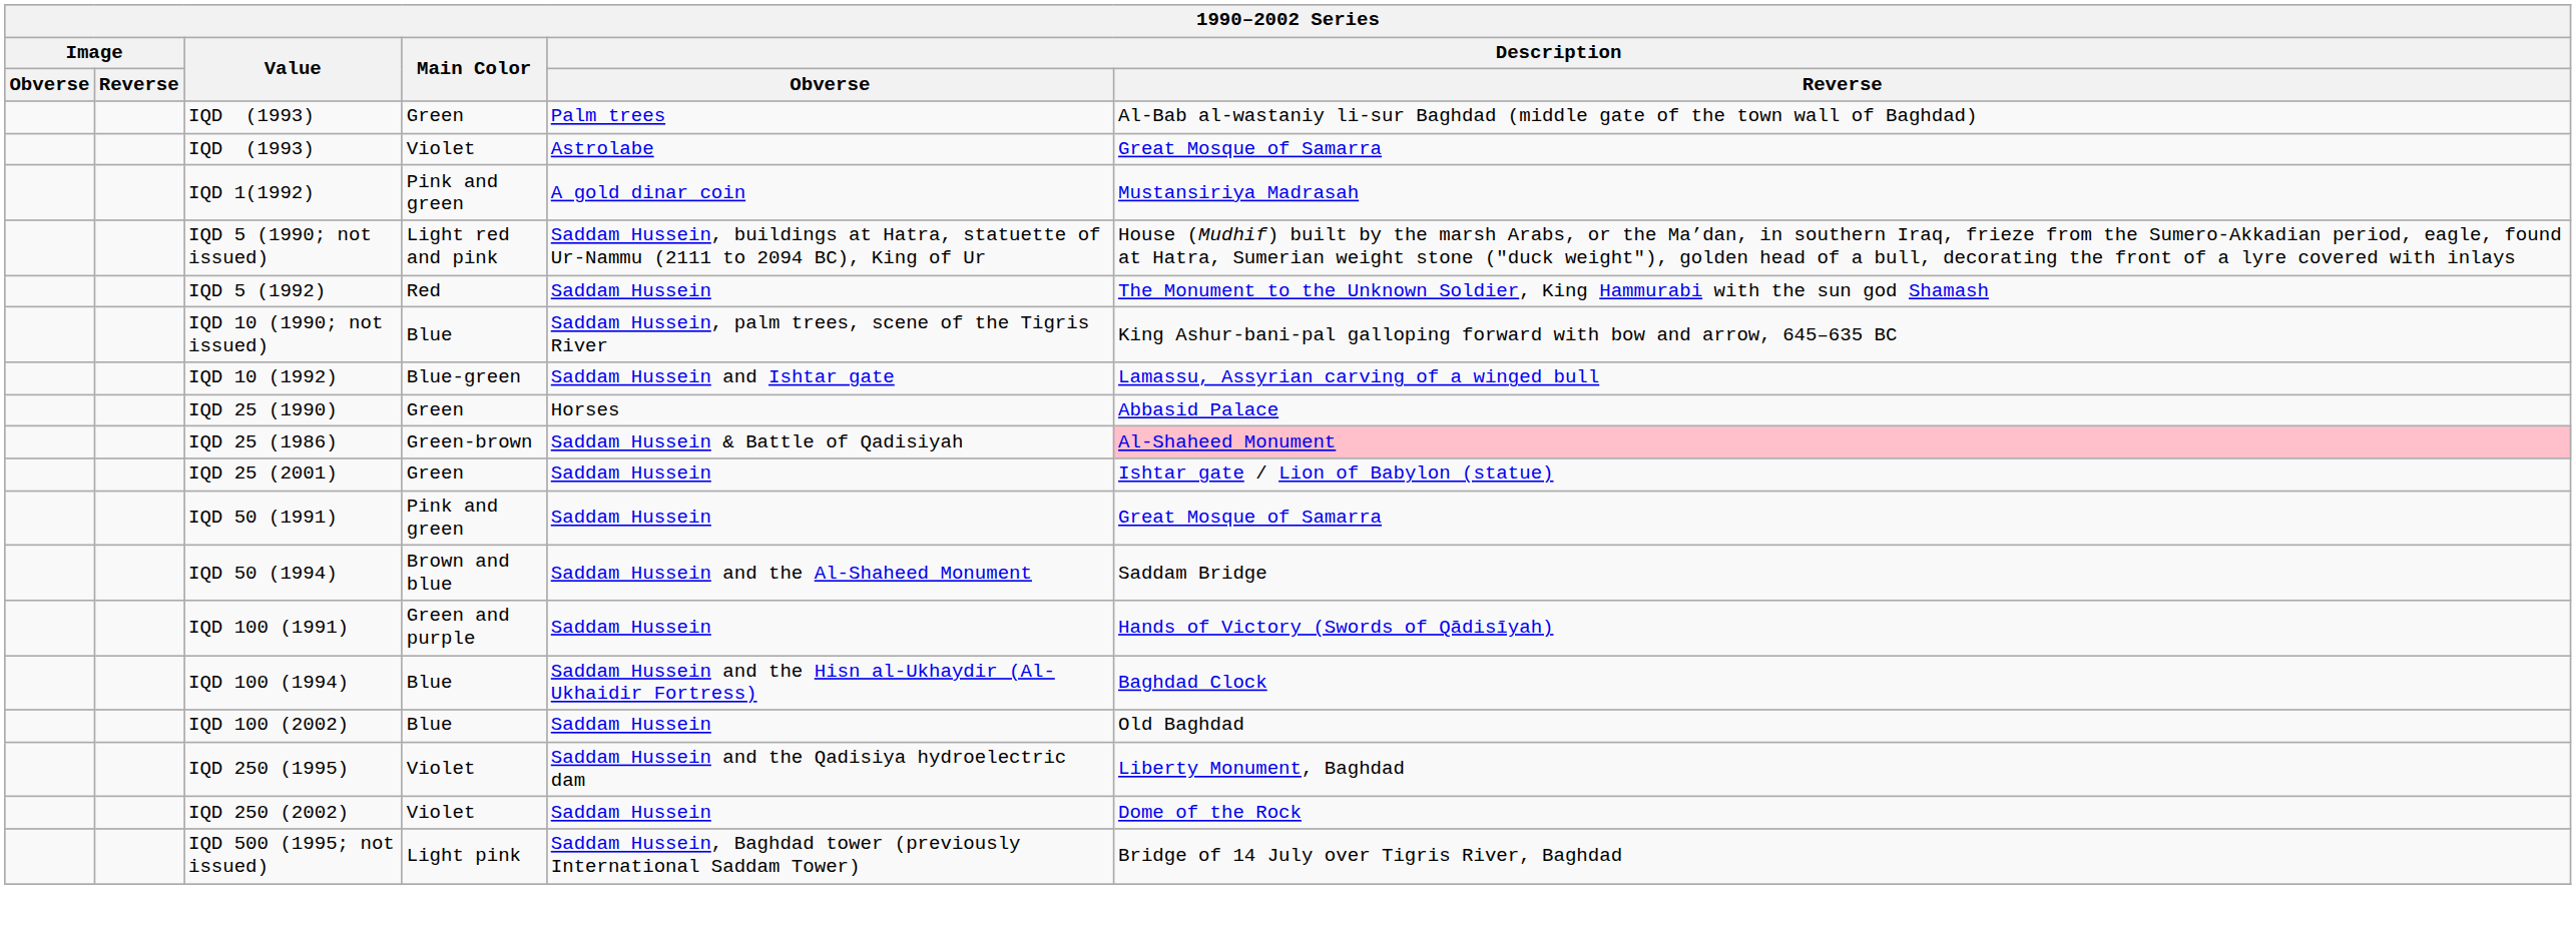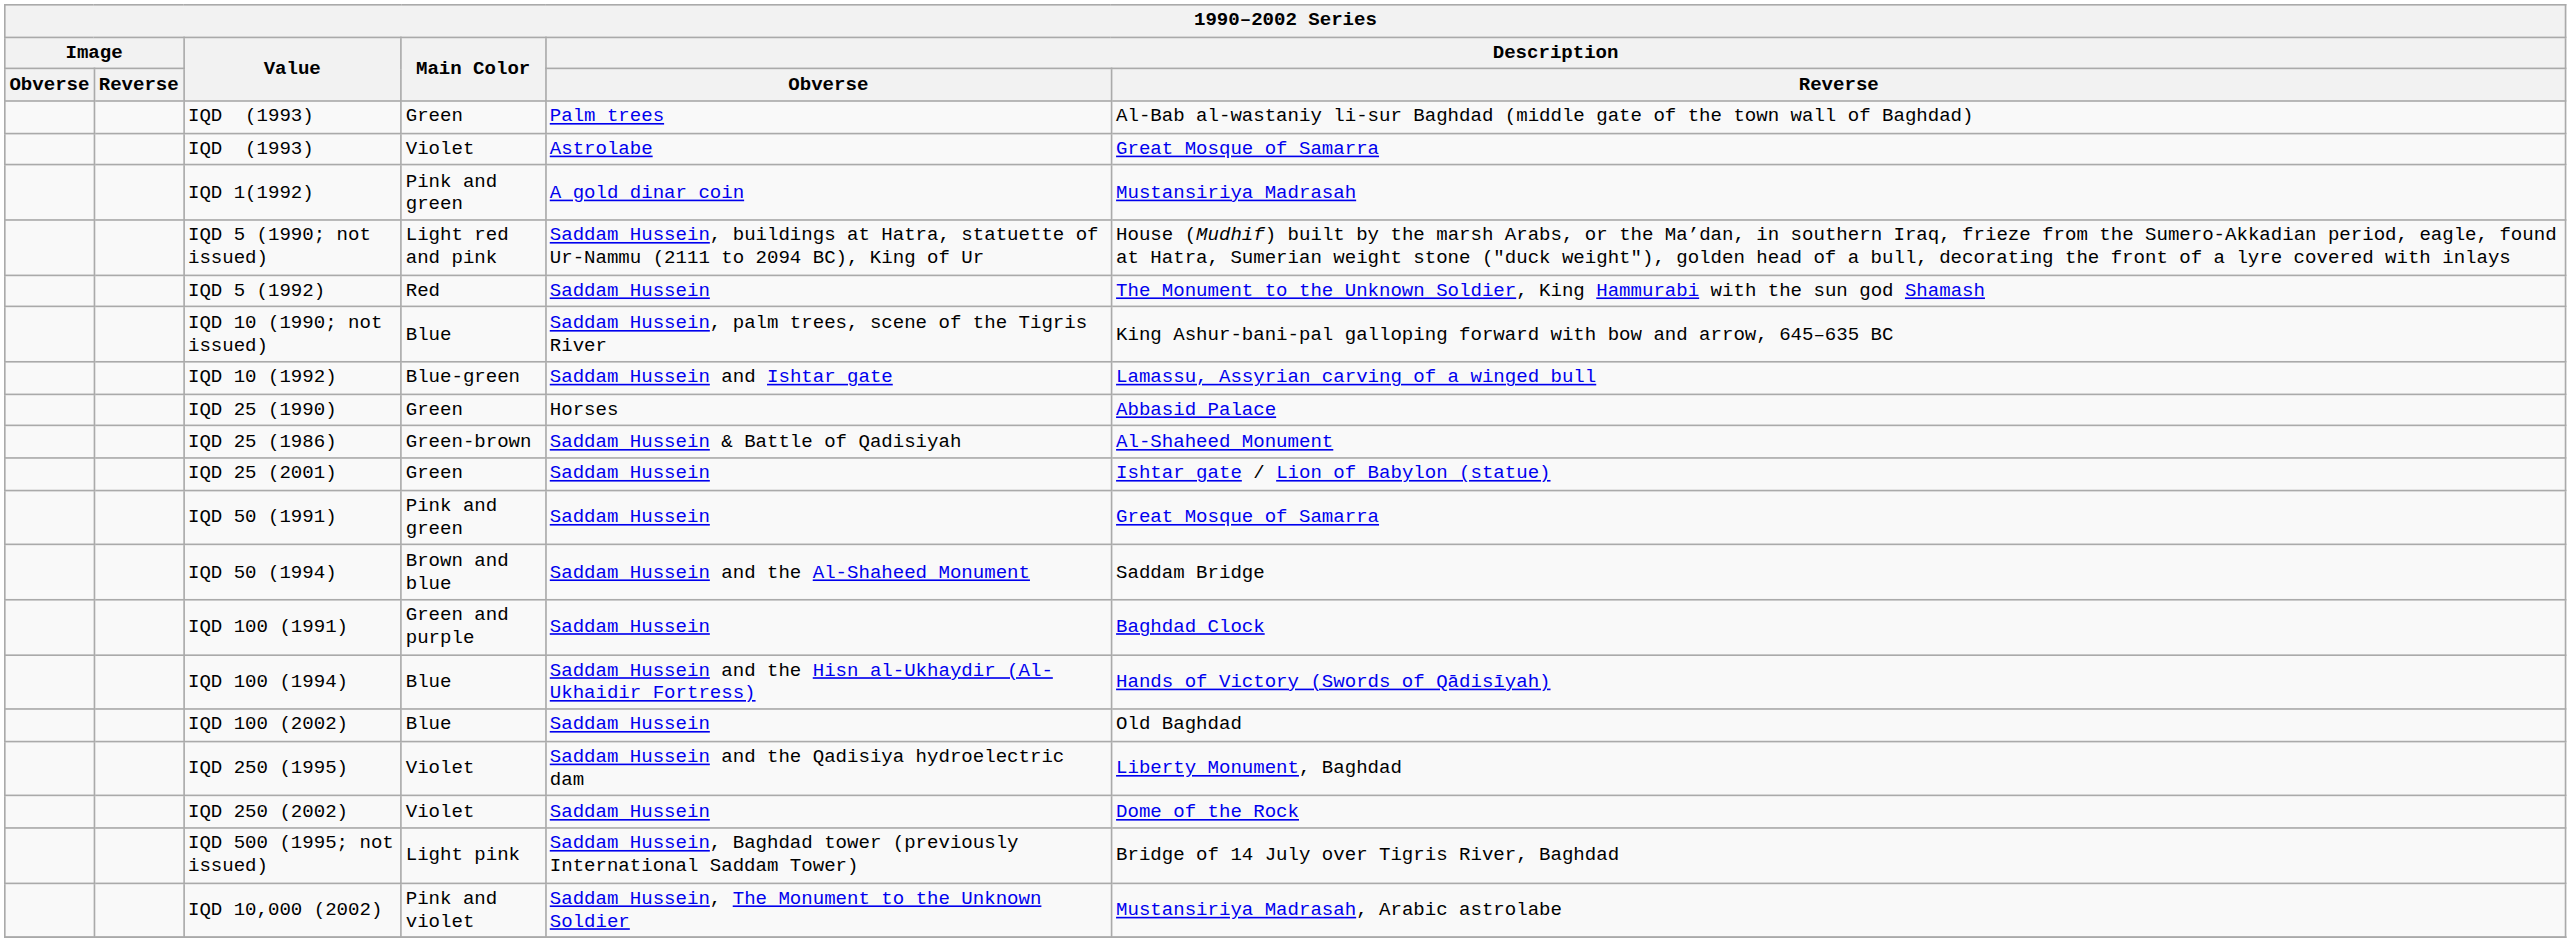 <table class="wikitable" style="font-size: 90%">
 <tr>
 <th colspan=6>1990–2002 Series</th>
 </tr>
 <tr>
 <th colspan=2>Image</th>
 <th rowspan=2>Value</th>
 <th rowspan=2>Main Color</th>
 <th colspan=2>Description</th>
 </tr>
 <tr>
 <th>Obverse</th>
 <th>Reverse</th>
 <th>Obverse</th>
 <th>Reverse</th>
 </tr>
 <tr>
 <td></td>
 <td></td>
 <td>IQD  (1993)</td>
 <td>Green</td>
 <td><a href='#'>Palm trees</a></td>
 <td>Al-Bab al-wastaniy li-sur Baghdad (middle gate of the town wall of Baghdad)</td>
 </tr>
 <tr>
 <td></td>
 <td></td>
 <td>IQD  (1993)</td>
 <td>Violet</td>
 <td><a href='#'>Astrolabe</a></td>
 <td><a href='#'>Great Mosque of Samarra</a></td>
 </tr>
 <tr>
 <td></td>
 <td></td>
 <td>IQD 1(1992)</td>
 <td>Pink and green</td>
 <td><a href='#'>A gold dinar coin</a></td>
 <td><a href='#'>Mustansiriya Madrasah</a></td>
 </tr>
 <tr>
 <td></td>
 <td></td>
 <td>IQD 5 (1990; not issued)</td>
 <td>Light red and pink</td>
 <td><a href='#'>Saddam Hussein</a>, buildings at Hatra, statuette of Ur-Nammu (2111 to 2094 BC), King of Ur</td>
 <td>House (<em>Mudhif</em>) built by the marsh Arabs, or the Ma’dan, in southern Iraq, frieze from the Sumero-Akkadian period, eagle, found at Hatra, Sumerian weight stone ("duck weight"), golden head of a bull, decorating the front of a lyre covered with inlays</td>
 </tr>
 <tr>
 <td></td>
 <td></td>
 <td>IQD 5 (1992)</td>
 <td>Red</td>
 <td><a href='#'>Saddam Hussein</a></td>
 <td><a href='#'>The Monument to the Unknown Soldier</a>, King <a href='#'>Hammurabi</a> with the sun god <a href='#'>Shamash</a></td>
 </tr>
 <tr>
 <td></td>
 <td></td>
 <td>IQD 10 (1990; not issued)</td>
 <td>Blue</td>
 <td><a href='#'>Saddam Hussein</a>, palm trees, scene of the Tigris River</td>
 <td>King Ashur-bani-pal galloping forward with bow and arrow, 645–635 BC</td>
 </tr>
 <tr>
 <td></td>
 <td></td>
 <td>IQD 10 (1992)</td>
 <td>Blue-green</td>
 <td><a href='#'>Saddam Hussein</a> and <a href='#'>Ishtar gate</a></td>
 <td><a href='#'>Lamassu, Assyrian carving of a winged bull</a></td>
 </tr>
 <tr>
 <td></td>
 <td></td>
 <td>IQD 25 (1990)</td>
 <td>Green</td>
 <td>Horses</td>
 <td><a href='#'>Abbasid Palace</a></td>
 </tr>
 <tr>
 <td></td>
 <td></td>
 <td>IQD 25 (1986)</td>
 <td>Green-brown</td>
 <td><a href='#'>Saddam Hussein</a> & Battle of Qadisiyah</td>
-<td style="background: pink;"><a href='#'>Al-Shaheed Monument</a></td>
+<td><a href='#'>Al-Shaheed Monument</a></td>
 </tr>
 <tr>
 <td></td>
 <td></td>
 <td>IQD 25 (2001)</td>
 <td>Green</td>
 <td><a href='#'>Saddam Hussein</a></td>
 <td><a href='#'>Ishtar gate</a> / <a href='#'>Lion of Babylon (statue)</a></td>
 </tr>
 <tr>
 <td></td>
 <td></td>
 <td>IQD 50 (1991)</td>
 <td>Pink and green</td>
 <td><a href='#'>Saddam Hussein</a></td>
 <td><a href='#'>Great Mosque of Samarra</a></td>
 </tr>
 <tr>
 <td></td>
 <td></td>
 <td>IQD 50 (1994)</td>
 <td>Brown and blue</td>
 <td><a href='#'>Saddam Hussein</a> and the <a href='#'>Al-Shaheed Monument</a></td>
 <td>Saddam Bridge</td>
 </tr>
 <tr>
 <td></td>
 <td></td>
 <td>IQD 100 (1991)</td>
 <td>Green and purple</td>
 <td><a href='#'>Saddam Hussein</a></td>
-<td><a href='#'>Hands of Victory (Swords of Qādisīyah)</a></td>
+<td><a href='#'>Baghdad Clock</a></td>
 </tr>
 <tr>
 <td></td>
 <td></td>
 <td>IQD 100 (1994)</td>
 <td>Blue</td>
 <td><a href='#'>Saddam Hussein</a> and the <a href='#'>Hisn al-Ukhaydir (Al-Ukhaidir Fortress)</a></td>
-<td><a href='#'>Baghdad Clock</a></td>
+<td><a href='#'>Hands of Victory (Swords of Qādisīyah)</a></td>
 </tr>
 <tr>
 <td></td>
 <td></td>
 <td>IQD 100 (2002)</td>
 <td>Blue</td>
 <td><a href='#'>Saddam Hussein</a></td>
 <td>Old Baghdad</td>
 </tr>
 <tr>
 <td></td>
 <td></td>
 <td>IQD 250 (1995)</td>
 <td>Violet</td>
 <td><a href='#'>Saddam Hussein</a> and the Qadisiya hydroelectric dam</td>
 <td><a href='#'>Liberty Monument</a>, Baghdad</td>
 </tr>
 <tr>
 <td></td>
 <td></td>
 <td>IQD 250 (2002)</td>
 <td>Violet</td>
 <td><a href='#'>Saddam Hussein</a></td>
 <td><a href='#'>Dome of the Rock</a></td>
 </tr>
 <tr>
 <td></td>
 <td></td>
 <td>IQD 500 (1995; not issued)</td>
 <td>Light pink</td>
 <td><a href='#'>Saddam Hussein</a>, Baghdad tower (previously International Saddam Tower)</td>
 <td>Bridge of 14 July over Tigris River, Baghdad</td>
 </tr>
 <tr>
+<td></td>
+<td></td>
+<td>IQD 10,000 (2002)</td>
+<td>Pink and violet</td>
+<td><a href='#'>Saddam Hussein</a>, <a href='#'>The Monument to the Unknown Soldier</a></td>
+<td><a href='#'>Mustansiriya Madrasah</a>, Arabic astrolabe</td>
+</tr>
+<tr>
 </tr>
 </table>
